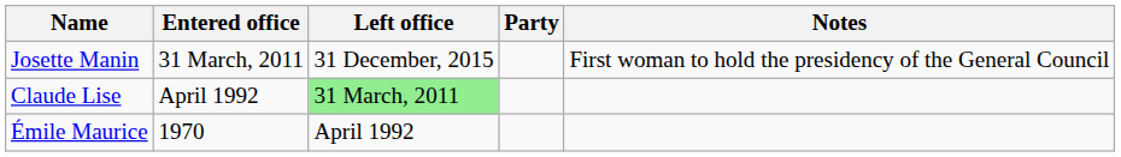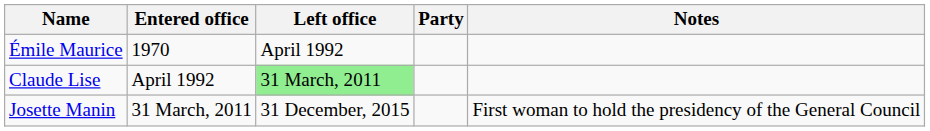 <table class="wikitable">
 <tr>
 <th>Name</th>
 <th>Entered office</th>
 <th>Left office</th>
 <th>Party</th>
 <th>Notes</th>
 </tr>
 <tr>
-<td><a href='#'>Josette Manin</a></td>
-<td>31 March, 2011</td>
-<td>31 December, 2015</td>
+<td><a href='#'>Émile Maurice</a></td>
+<td>1970</td>
+<td>April 1992</td>
 <td></td>
-<td>First woman to hold the presidency of the General Council</td>
+<td></td>
 </tr>
 <tr>
 <td><a href='#'>Claude Lise</a></td>
 <td>April 1992</td>
 <td style="background: lightgreen;">31 March, 2011</td>
 <td></td>
 <td></td>
 </tr>
 <tr>
-<td><a href='#'>Émile Maurice</a></td>
-<td>1970</td>
-<td>April 1992</td>
+<td><a href='#'>Josette Manin</a></td>
+<td>31 March, 2011</td>
+<td>31 December, 2015</td>
 <td></td>
-<td></td>
+<td>First woman to hold the presidency of the General Council</td>
 </tr>
 </table>
